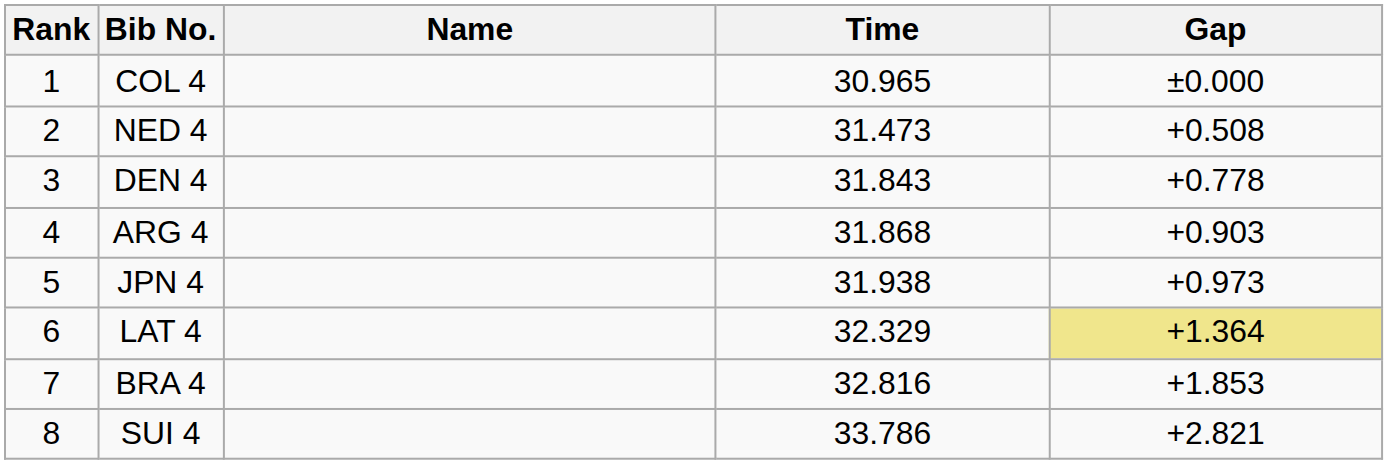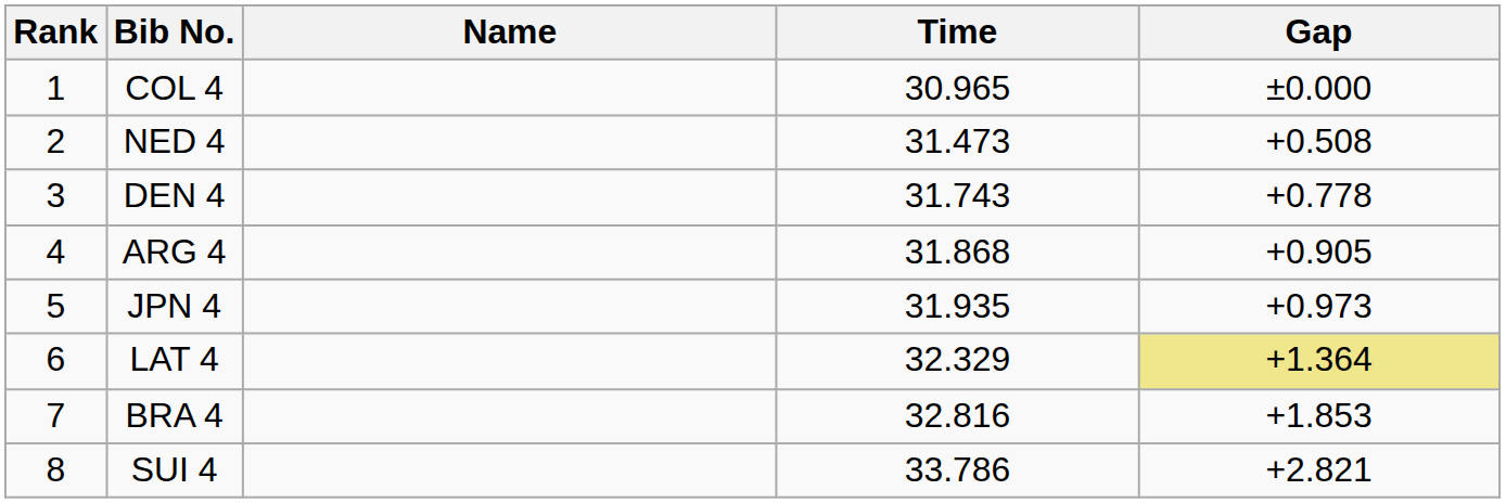 <table class="wikitable" style="text-align:center;">
 <tr>
 <th>Rank</th>
 <th>Bib No.</th>
 <th style="width:15em">Name</th>
 <th style="width:10em">Time</th>
 <th style="width:10em">Gap</th>
 </tr>
 <tr>
 <td>1</td>
 <td>COL 4</td>
 <td align=left></td>
 <td>30.965</td>
 <td>±0.000</td>
 </tr>
 <tr>
 <td>2</td>
 <td>NED 4</td>
 <td align=left></td>
 <td>31.473</td>
 <td>+0.508</td>
 </tr>
 <tr>
 <td>3</td>
 <td>DEN 4</td>
 <td align=left></td>
-<td>31.843</td>
+<td>31.743</td>
 <td>+0.778</td>
 </tr>
 <tr>
 <td>4</td>
 <td>ARG 4</td>
 <td align=left></td>
 <td>31.868</td>
-<td>+0.903</td>
+<td>+0.905</td>
 </tr>
 <tr>
 <td>5</td>
 <td>JPN 4</td>
 <td align=left></td>
-<td>31.938</td>
+<td>31.935</td>
 <td>+0.973</td>
 </tr>
 <tr>
 <td>6</td>
 <td>LAT 4</td>
 <td align=left></td>
 <td>32.329</td>
 <td style="background: khaki;">+1.364</td>
 </tr>
 <tr>
 <td>7</td>
 <td>BRA 4</td>
 <td align=left></td>
 <td>32.816</td>
 <td>+1.853</td>
 </tr>
 <tr>
 <td>8</td>
 <td>SUI 4</td>
 <td align=left></td>
 <td>33.786</td>
 <td>+2.821</td>
 </tr>
 </table>
